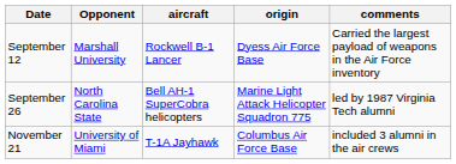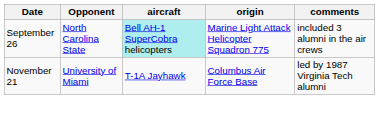 <table class="wikitable">
 <tr>
 <th>Date</th>
 <th>Opponent</th>
 <th>aircraft</th>
 <th>origin</th>
 <th>comments</th>
 </tr>
 <tr>
-<td>September 12</td>
-<td><a href='#'>Marshall University</a></td>
-<td><a href='#'>Rockwell B-1 Lancer</a></td>
-<td><a href='#'>Dyess Air Force Base</a></td>
-<td>Carried the largest payload of weapons in the Air Force inventory</td>
-</tr>
-<tr>
 <td>September 26</td>
 <td><a href='#'>North Carolina State</a></td>
-<td><a href='#'>Bell AH-1 SuperCobra</a> helicopters</td>
+<td style="background: paleturquoise;"><a href='#'>Bell AH-1 SuperCobra</a> helicopters</td>
 <td><a href='#'>Marine Light Attack Helicopter Squadron 775</a></td>
-<td>led by 1987 Virginia Tech alumni</td>
+<td>included 3 alumni in the air crews</td>
 </tr>
 <tr>
 <td>November 21</td>
 <td><a href='#'>University of Miami</a></td>
 <td><a href='#'>T-1A Jayhawk</a></td>
 <td><a href='#'>Columbus Air Force Base</a></td>
-<td>included 3 alumni in the air crews</td>
+<td>led by 1987 Virginia Tech alumni</td>
 </tr>
 </table>
